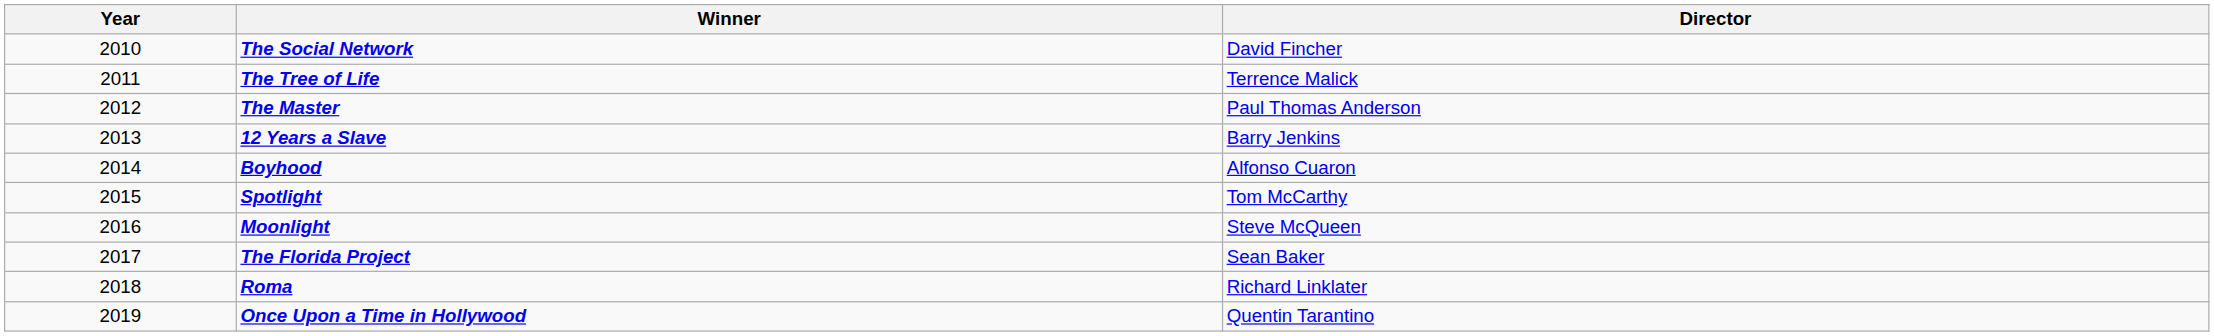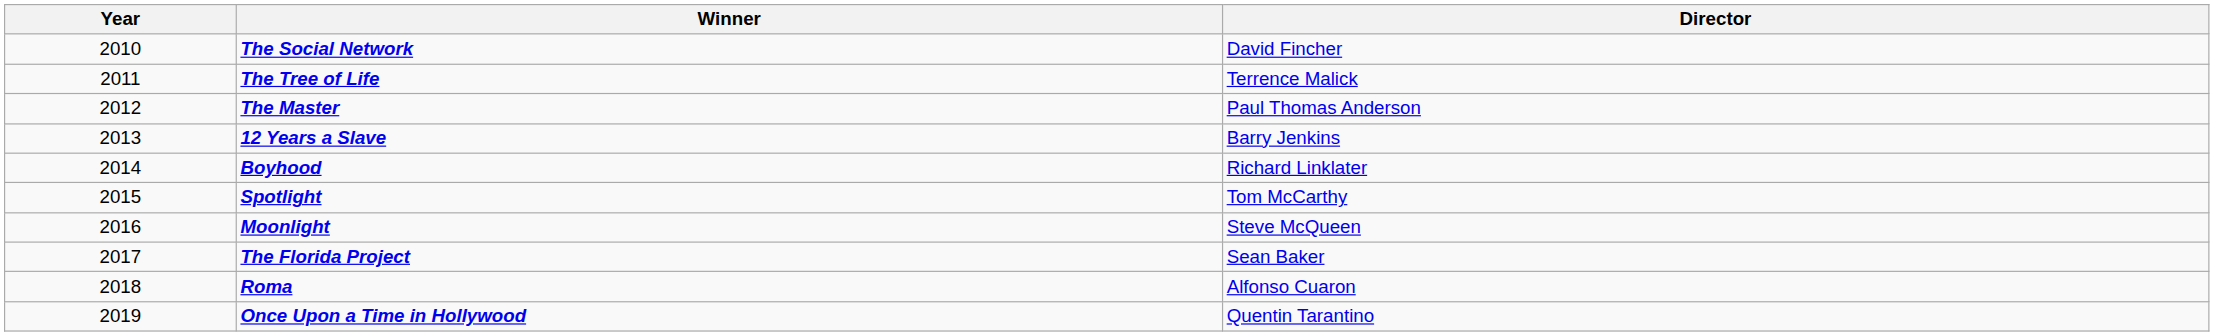 <table class="wikitable" width="95%" cellpadding="5">
 <tr>
 <th width="100"><strong>Year</strong></th>
 <th width="450"><strong>Winner</strong></th>
 <th width="450"><strong>Director</strong></th>
 </tr>
 <tr>
 <td style="text-align:center;">2010</td>
 <td><strong><em><a href='#'>The Social Network</a></em></strong></td>
 <td><a href='#'>David Fincher</a></td>
 </tr>
 <tr>
 <td style="text-align:center;">2011</td>
 <td><strong><em><a href='#'>The Tree of Life</a></em></strong></td>
 <td><a href='#'>Terrence Malick</a></td>
 </tr>
 <tr>
 <td style="text-align:center;">2012</td>
 <td><strong><em><a href='#'>The Master</a></em></strong></td>
 <td><a href='#'>Paul Thomas Anderson</a></td>
 </tr>
 <tr>
 <td style="text-align:center;">2013</td>
 <td><strong><em><a href='#'>12 Years a Slave</a></em></strong></td>
 <td><a href='#'>Barry Jenkins</a></td>
 </tr>
 <tr>
 <td style="text-align:center;">2014</td>
 <td><strong><em><a href='#'>Boyhood</a></em></strong></td>
-<td><a href='#'>Alfonso Cuaron</a></td>
+<td><a href='#'>Richard Linklater</a></td>
 </tr>
 <tr>
 <td style="text-align:center;">2015</td>
 <td><strong><em><a href='#'>Spotlight</a></em></strong></td>
 <td><a href='#'>Tom McCarthy</a></td>
 </tr>
 <tr>
 <td style="text-align:center;">2016</td>
 <td><strong><em><a href='#'>Moonlight</a></em></strong></td>
 <td><a href='#'>Steve McQueen</a></td>
 </tr>
 <tr>
 <td style="text-align:center;">2017</td>
 <td><strong><em><a href='#'>The Florida Project</a></em></strong></td>
 <td><a href='#'>Sean Baker</a></td>
 </tr>
 <tr>
 <td style="text-align:center;">2018</td>
 <td><strong><em><a href='#'>Roma</a></em></strong></td>
-<td><a href='#'>Richard Linklater</a></td>
+<td><a href='#'>Alfonso Cuaron</a></td>
 </tr>
 <tr>
 <td style="text-align:center;">2019</td>
 <td><strong><em><a href='#'>Once Upon a Time in Hollywood</a></em></strong></td>
 <td><a href='#'>Quentin Tarantino</a></td>
 </tr>
 </table>
